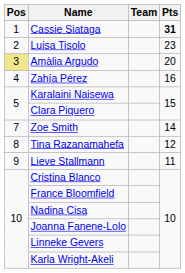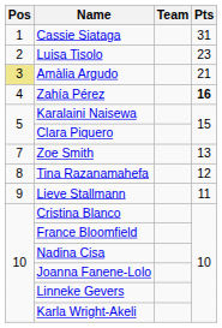 <table class="wikitable" style="text-align:center">
 <tr>
 <th>Pos</th>
 <th>Name</th>
 <th>Team</th>
 <th>Pts</th>
 </tr>
 <tr>
 <td>1</td>
 <td align="left"><a href='#'>Cassie Siataga</a></td>
 <td align="left"></td>
-<td><strong>31</strong></td>
+<td>31</td>
 </tr>
 <tr>
 <td>2</td>
 <td align="left"><a href='#'>Luisa Tisolo</a></td>
 <td align="left"></td>
 <td>23</td>
 </tr>
 <tr>
 <td style="background: khaki;">3</td>
 <td align="left"><a href='#'>Amàlia Argudo</a></td>
 <td align="left"></td>
-<td>20</td>
+<td>21</td>
 </tr>
 <tr>
 <td>4</td>
 <td align="left"><a href='#'>Zahía Pérez</a></td>
 <td align="left"></td>
-<td>16</td>
+<td><strong>16</strong></td>
 </tr>
 <tr>
 <td rowspan=2>5</td>
 <td align="left"><a href='#'>Karalaini Naisewa</a></td>
 <td align="left"></td>
 <td rowspan=2>15</td>
 </tr>
 <tr>
 <td align="left"><a href='#'>Clara Piquero</a></td>
 <td align="left"></td>
 </tr>
 <tr>
 <td>7</td>
 <td align="left"><a href='#'>Zoe Smith</a></td>
 <td align="left"></td>
-<td>14</td>
+<td>13</td>
 </tr>
 <tr>
 <td>8</td>
 <td align="left"><a href='#'>Tina Razanamahefa</a></td>
 <td align="left"></td>
 <td>12</td>
 </tr>
 <tr>
 <td>9</td>
 <td align="left"><a href='#'>Lieve Stallmann</a></td>
 <td align="left"></td>
 <td>11</td>
 </tr>
 <tr>
 <td rowspan=6>10</td>
 <td align="left"><a href='#'>Cristina Blanco</a></td>
 <td align="left"></td>
 <td rowspan=6>10</td>
 </tr>
 <tr>
 <td align="left"><a href='#'>France Bloomfield</a></td>
 <td align="left"></td>
 </tr>
 <tr>
 <td align="left"><a href='#'>Nadina Cisa</a></td>
 <td align="left"></td>
 </tr>
 <tr>
 <td align="left"><a href='#'>Joanna Fanene-Lolo</a></td>
 <td align="left"></td>
 </tr>
 <tr>
 <td align="left"><a href='#'>Linneke Gevers</a></td>
 <td align="left"></td>
 </tr>
 <tr>
 <td align="left"><a href='#'>Karla Wright-Akeli</a></td>
 <td align="left"></td>
 </tr>
 </table>
